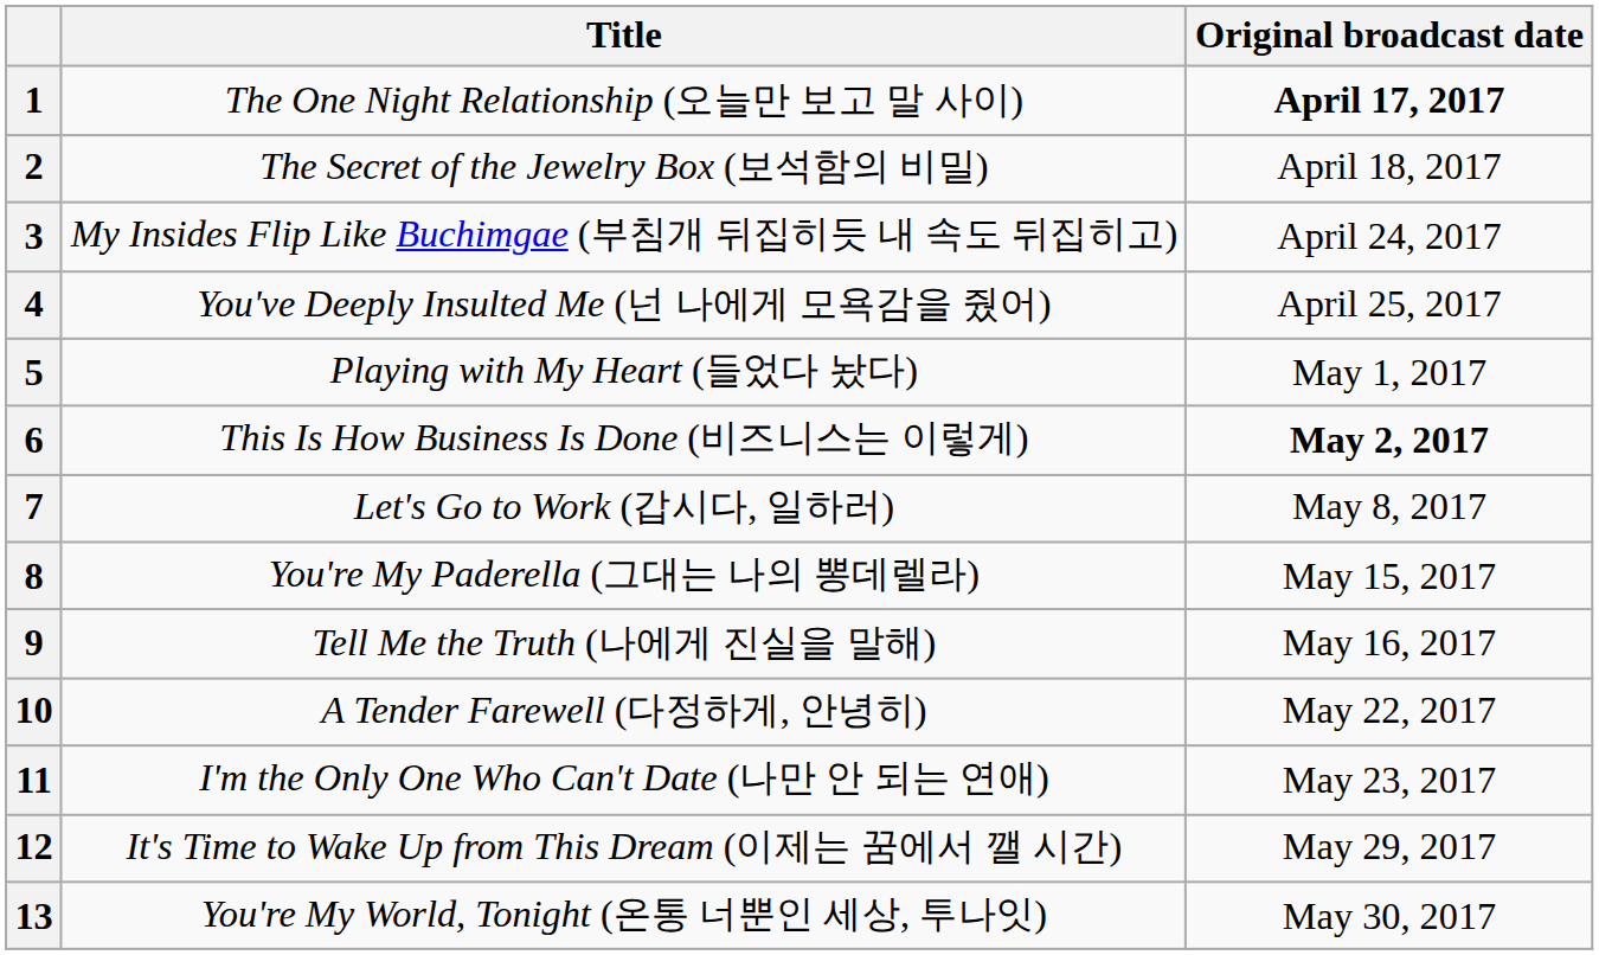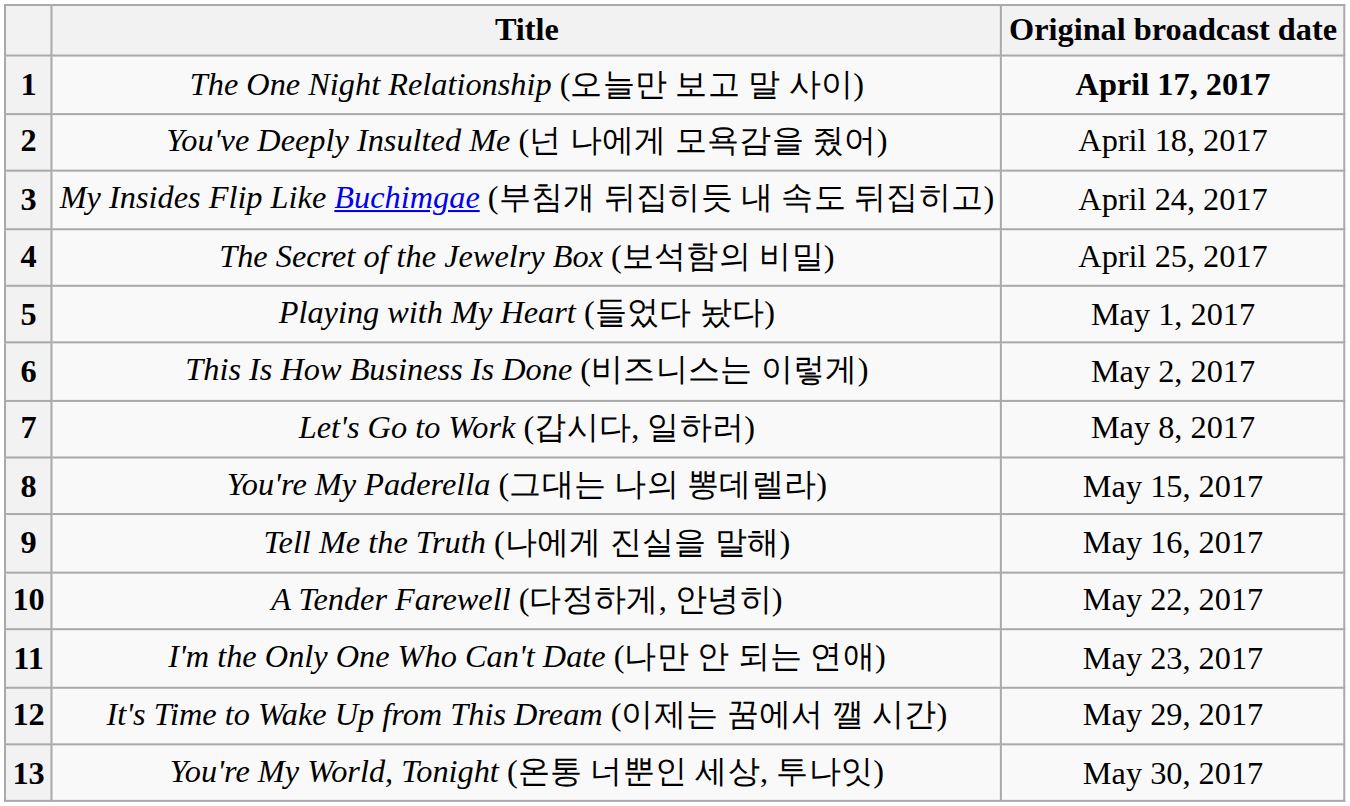 <table class=wikitable style=text-align:center>
 <tr>
 <th></th>
 <th>Title</th>
 <th>Original broadcast date</th>
 </tr>
 <tr>
 <th>1</th>
 <td><em>The One Night Relationship</em> (오늘만 보고 말 사이)</td>
 <td><strong>April 17, 2017</strong></td>
 </tr>
 <tr>
 <th>2</th>
-<td><em>The Secret of the Jewelry Box</em> (보석함의 비밀)</td>
+<td><em>You've Deeply Insulted Me</em> (넌 나에게 모욕감을 줬어)</td>
 <td>April 18, 2017</td>
 </tr>
 <tr>
 <th>3</th>
 <td><em>My Insides Flip Like <a href='#'>Buchimgae</a></em> (부침개 뒤집히듯 내 속도 뒤집히고)</td>
 <td>April 24, 2017</td>
 </tr>
 <tr>
 <th>4</th>
-<td><em>You've Deeply Insulted Me</em> (넌 나에게 모욕감을 줬어)</td>
+<td><em>The Secret of the Jewelry Box</em> (보석함의 비밀)</td>
 <td>April 25, 2017</td>
 </tr>
 <tr>
 <th>5</th>
 <td><em>Playing with My Heart</em> (들었다 놨다)</td>
 <td>May 1, 2017</td>
 </tr>
 <tr>
 <th>6</th>
 <td><em>This Is How Business Is Done</em> (비즈니스는 이렇게)</td>
-<td><strong>May 2, 2017</strong></td>
+<td>May 2, 2017</td>
 </tr>
 <tr>
 <th>7</th>
 <td><em>Let's Go to Work</em> (갑시다, 일하러)</td>
 <td>May 8, 2017</td>
 </tr>
 <tr>
 <th>8</th>
 <td><em>You're My Paderella</em> (그대는 나의 뽕데렐라)</td>
 <td>May 15, 2017</td>
 </tr>
 <tr>
 <th>9</th>
 <td><em>Tell Me the Truth</em> (나에게 진실을 말해)</td>
 <td>May 16, 2017</td>
 </tr>
 <tr>
 <th>10</th>
 <td><em>A Tender Farewell</em> (다정하게, 안녕히)</td>
 <td>May 22, 2017</td>
 </tr>
 <tr>
 <th>11</th>
 <td><em>I'm the Only One Who Can't Date</em> (나만 안 되는 연애)</td>
 <td>May 23, 2017</td>
 </tr>
 <tr>
 <th>12</th>
 <td><em>It's Time to Wake Up from This Dream</em> (이제는 꿈에서 깰 시간)</td>
 <td>May 29, 2017</td>
 </tr>
 <tr>
 <th>13</th>
 <td><em>You're My World, Tonight</em> (온통 너뿐인 세상, 투나잇)</td>
 <td>May 30, 2017</td>
 </tr>
 </table>
